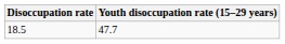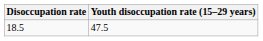 <table class="wikitable">
 <tr>
 <th><strong>Disoccupation rate</strong></th>
 <th><strong>Youth disoccupation rate</strong> (15–29 years)</th>
 </tr>
 <tr>
 <td>18.5</td>
-<td>47.7</td>
+<td>47.5</td>
 </tr>
 </table>
